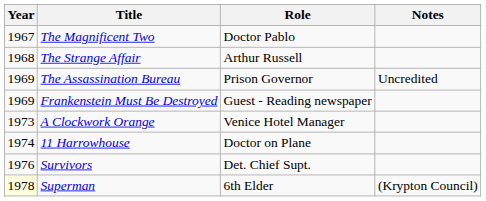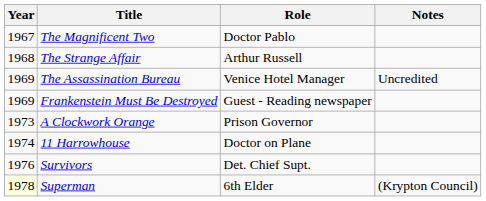 <table class="wikitable">
 <tr>
 <th>Year</th>
 <th>Title</th>
 <th>Role</th>
 <th>Notes</th>
 </tr>
 <tr>
 <td>1967</td>
 <td><em><a href='#'>The Magnificent Two</a></em></td>
 <td>Doctor Pablo</td>
 <td></td>
 </tr>
 <tr>
 <td>1968</td>
 <td><em><a href='#'>The Strange Affair</a></em></td>
 <td>Arthur Russell</td>
 <td></td>
 </tr>
 <tr>
 <td>1969</td>
 <td><em><a href='#'>The Assassination Bureau</a></em></td>
-<td>Prison Governor</td>
+<td>Venice Hotel Manager</td>
 <td>Uncredited</td>
 </tr>
 <tr>
 <td>1969</td>
 <td><em><a href='#'>Frankenstein Must Be Destroyed</a></em></td>
 <td>Guest - Reading newspaper</td>
 <td></td>
 </tr>
 <tr>
 <td>1973</td>
 <td><em><a href='#'>A Clockwork Orange</a></em></td>
-<td>Venice Hotel Manager</td>
+<td>Prison Governor</td>
 <td></td>
 </tr>
 <tr>
 <td>1974</td>
 <td><em><a href='#'>11 Harrowhouse</a></em></td>
 <td>Doctor on Plane</td>
 <td></td>
 </tr>
 <tr>
 <td>1976</td>
 <td><em><a href='#'>Survivors</a></em></td>
 <td>Det. Chief Supt.</td>
 <td></td>
 </tr>
 <tr>
 <td style="background: lightyellow;">1978</td>
 <td><em><a href='#'>Superman</a></em></td>
 <td>6th Elder</td>
 <td>(Krypton Council)</td>
 </tr>
 </table>
